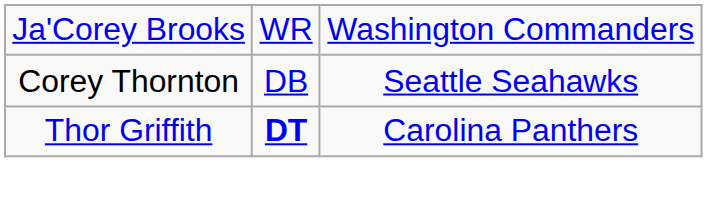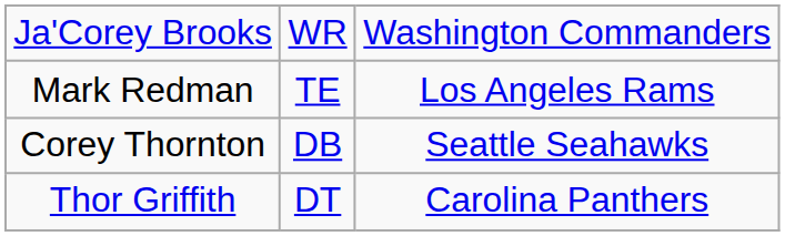 <table class="wikitable" style="text-align:center">
 <tr>
 <td><a href='#'>Ja'Corey Brooks</a></td>
 <td><a href='#'>WR</a></td>
 <td><a href='#'>Washington Commanders</a></td>
+</tr>
+<tr>
+<td>Mark Redman</td>
+<td><a href='#'>TE</a></td>
+<td><a href='#'>Los Angeles Rams</a></td>
 </tr>
 <tr>
 <td>Corey Thornton</td>
 <td><a href='#'>DB</a></td>
 <td><a href='#'>Seattle Seahawks</a></td>
 </tr>
 <tr>
 <td><a href='#'>Thor Griffith</a></td>
-<td><strong><a href='#'>DT</a></strong></td>
+<td><a href='#'>DT</a></td>
 <td><a href='#'>Carolina Panthers</a></td>
 </tr>
 </table>
